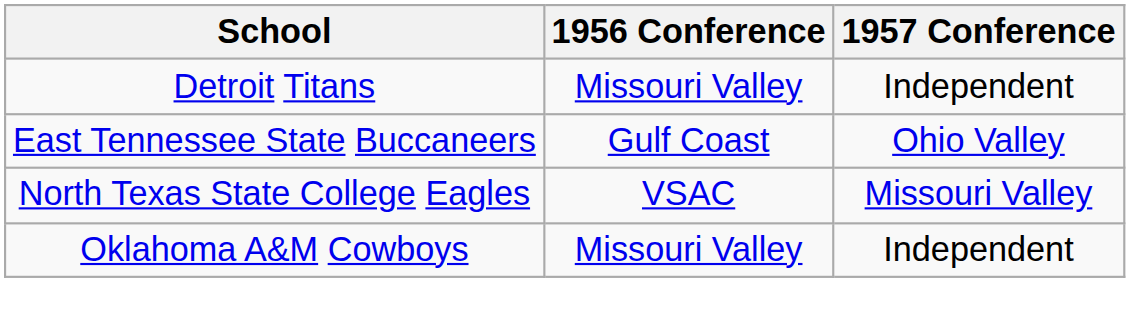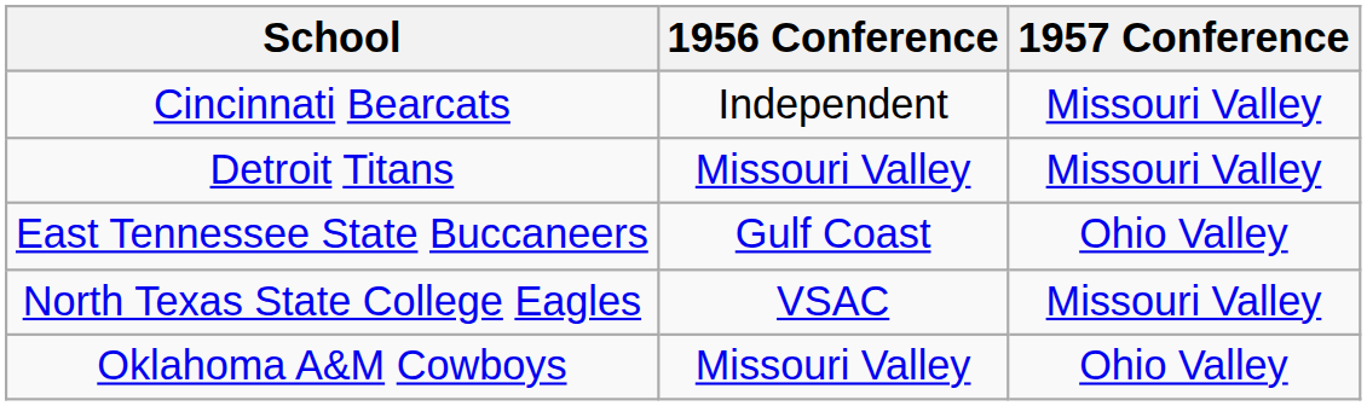 <table class="wikitable sortable">
 <tr>
 <th>School</th>
 <th>1956 Conference</th>
 <th>1957 Conference</th>
 </tr>
 <tr style="text-align:center;">
+<td><a href='#'>Cincinnati</a> <a href='#'>Bearcats</a></td>
+<td>Independent</td>
+<td><a href='#'>Missouri Valley</a></td>
+</tr>
+<tr style="text-align:center;">
 <td><a href='#'>Detroit</a> <a href='#'>Titans</a></td>
 <td><a href='#'>Missouri Valley</a></td>
-<td>Independent</td>
+<td><a href='#'>Missouri Valley</a></td>
 </tr>
 <tr style="text-align:center;">
 <td><a href='#'>East Tennessee State</a> <a href='#'>Buccaneers</a></td>
 <td><a href='#'>Gulf Coast</a></td>
 <td><a href='#'>Ohio Valley</a></td>
 </tr>
 <tr style="text-align:center;">
 <td><a href='#'>North Texas State College</a> <a href='#'>Eagles</a></td>
 <td><a href='#'>VSAC</a></td>
 <td><a href='#'>Missouri Valley</a></td>
 </tr>
 <tr style="text-align:center;">
 <td><a href='#'>Oklahoma A&M</a> <a href='#'>Cowboys</a></td>
 <td><a href='#'>Missouri Valley</a></td>
-<td>Independent</td>
+<td><a href='#'>Ohio Valley</a></td>
 </tr>
 </table>
